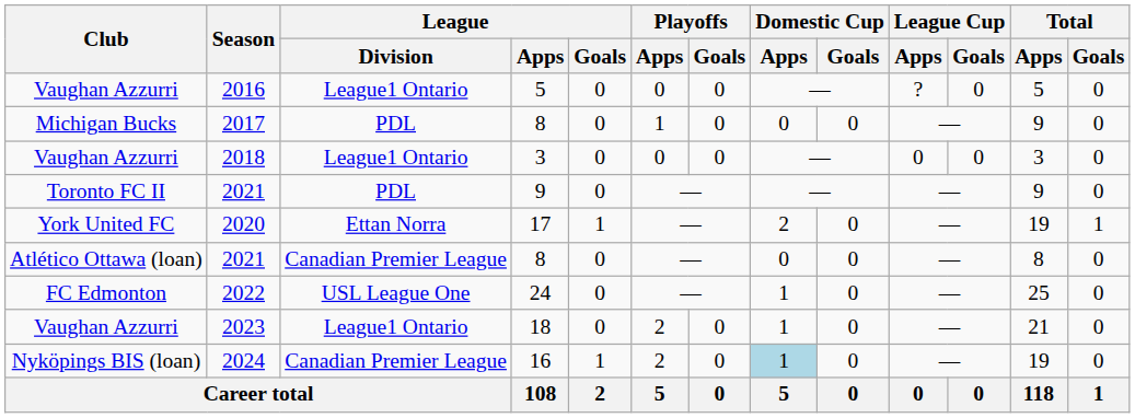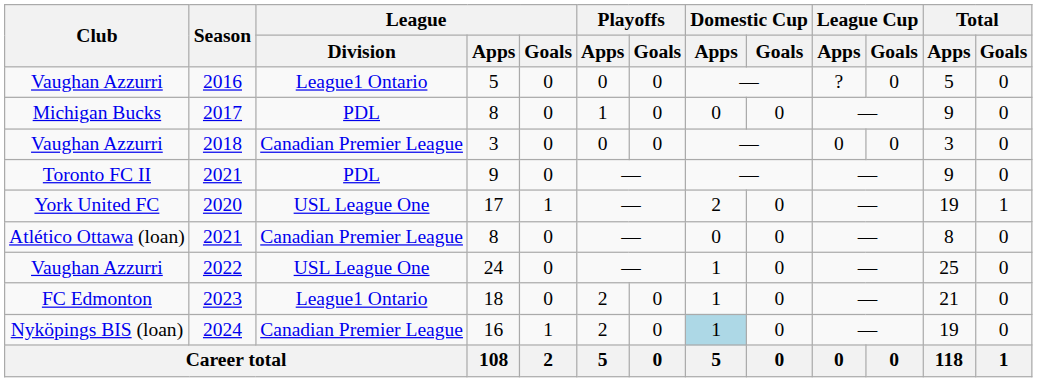 <table class=wikitable style="text-align: center;">
 <tr>
 <th rowspan=2>Club</th>
 <th rowspan=2>Season</th>
 <th colspan=3>League</th>
 <th colspan=2>Playoffs</th>
 <th colspan=2>Domestic Cup</th>
 <th colspan=2>League Cup</th>
 <th colspan=2>Total</th>
 </tr>
 <tr>
 <th>Division</th>
 <th>Apps</th>
 <th>Goals</th>
 <th>Apps</th>
 <th>Goals</th>
 <th>Apps</th>
 <th>Goals</th>
 <th>Apps</th>
 <th>Goals</th>
 <th>Apps</th>
 <th>Goals</th>
 </tr>
 <tr>
 <td><a href='#'>Vaughan Azzurri</a></td>
 <td><a href='#'>2016</a></td>
 <td><a href='#'>League1 Ontario</a></td>
 <td>5</td>
 <td>0</td>
 <td>0</td>
 <td>0</td>
 <td colspan=2>—</td>
 <td>?</td>
 <td>0</td>
 <td>5</td>
 <td>0</td>
 </tr>
 <tr>
 <td><a href='#'>Michigan Bucks</a></td>
 <td><a href='#'>2017</a></td>
 <td><a href='#'>PDL</a></td>
 <td>8</td>
 <td>0</td>
 <td>1</td>
 <td>0</td>
 <td>0</td>
 <td>0</td>
 <td colspan=2>—</td>
 <td>9</td>
 <td>0</td>
 </tr>
 <tr>
 <td><a href='#'>Vaughan Azzurri</a></td>
 <td><a href='#'>2018</a></td>
-<td><a href='#'>League1 Ontario</a></td>
+<td><a href='#'>Canadian Premier League</a></td>
 <td>3</td>
 <td>0</td>
 <td>0</td>
 <td>0</td>
 <td colspan=2>—</td>
 <td>0</td>
 <td>0</td>
 <td>3</td>
 <td>0</td>
 </tr>
 <tr>
 <td><a href='#'>Toronto FC II</a></td>
 <td><a href='#'>2021</a></td>
 <td><a href='#'>PDL</a></td>
 <td>9</td>
 <td>0</td>
 <td colspan=2>—</td>
 <td colspan=2>—</td>
 <td colspan=2>—</td>
 <td>9</td>
 <td>0</td>
 </tr>
 <tr>
 <td><a href='#'>York United FC</a></td>
 <td><a href='#'>2020</a></td>
-<td><a href='#'>Ettan Norra</a></td>
+<td><a href='#'>USL League One</a></td>
 <td>17</td>
 <td>1</td>
 <td colspan=2>—</td>
 <td>2</td>
 <td>0</td>
 <td colspan=2>—</td>
 <td>19</td>
 <td>1</td>
 </tr>
 <tr>
 <td><a href='#'>Atlético Ottawa</a> (loan)</td>
 <td><a href='#'>2021</a></td>
 <td><a href='#'>Canadian Premier League</a></td>
 <td>8</td>
 <td>0</td>
 <td colspan=2>—</td>
 <td>0</td>
 <td>0</td>
 <td colspan=2>—</td>
 <td>8</td>
 <td>0</td>
 </tr>
 <tr>
-<td><a href='#'>FC Edmonton</a></td>
+<td><a href='#'>Vaughan Azzurri</a></td>
 <td><a href='#'>2022</a></td>
 <td><a href='#'>USL League One</a></td>
 <td>24</td>
 <td>0</td>
 <td colspan=2>—</td>
 <td>1</td>
 <td>0</td>
 <td colspan=2>—</td>
 <td>25</td>
 <td>0</td>
 </tr>
 <tr>
-<td><a href='#'>Vaughan Azzurri</a></td>
+<td><a href='#'>FC Edmonton</a></td>
 <td><a href='#'>2023</a></td>
 <td><a href='#'>League1 Ontario</a></td>
 <td>18</td>
 <td>0</td>
 <td>2</td>
 <td>0</td>
 <td>1</td>
 <td>0</td>
 <td colspan=2>—</td>
 <td>21</td>
 <td>0</td>
 </tr>
 <tr>
 <td><a href='#'>Nyköpings BIS</a> (loan)</td>
 <td><a href='#'>2024</a></td>
 <td><a href='#'>Canadian Premier League</a></td>
 <td>16</td>
 <td>1</td>
 <td>2</td>
 <td>0</td>
 <td style="background: lightblue;">1</td>
 <td>0</td>
 <td colspan=2>—</td>
 <td>19</td>
 <td>0</td>
 </tr>
 <tr>
 <th colspan=3>Career total</th>
 <th>108</th>
 <th>2</th>
 <th>5</th>
 <th>0</th>
 <th>5</th>
 <th>0</th>
 <th>0</th>
 <th>0</th>
 <th>118</th>
 <th>1</th>
 </tr>
 </table>
